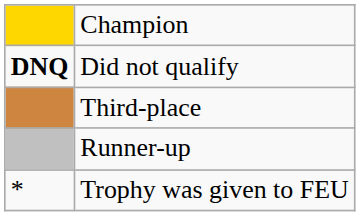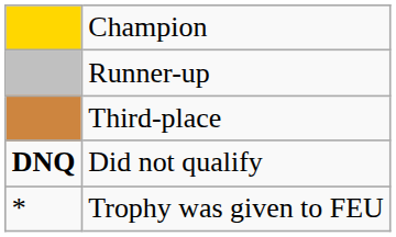 <table class=wikitable>
 <tr>
 <td width=20px bgcolor="gold"></td>
 <td>Champion</td>
 </tr>
 <tr>
-<td><strong>DNQ</strong></td>
-<td>Did not qualify</td>
+<td bgcolor="silver"></td>
+<td>Runner-up</td>
 </tr>
 <tr>
 <td bgcolor="peru"></td>
 <td>Third-place</td>
 </tr>
 <tr>
-<td bgcolor="silver"></td>
-<td>Runner-up</td>
+<td><strong>DNQ</strong></td>
+<td>Did not qualify</td>
 </tr>
 <tr>
 <td>*</td>
 <td>Trophy was given to FEU</td>
 </tr>
 </table>
